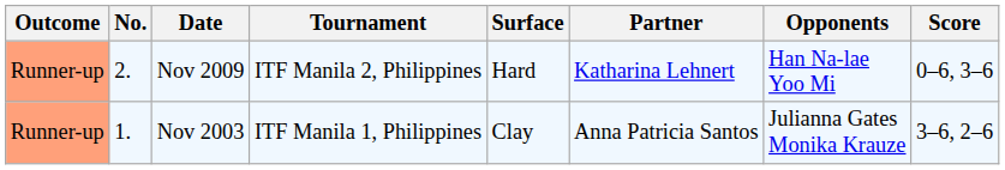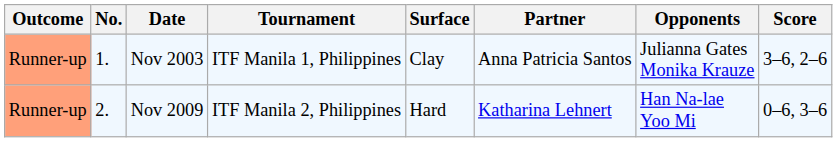 <table class="sortable wikitable" style=font-size:97%>
 <tr>
 <th>Outcome</th>
 <th>No.</th>
 <th>Date</th>
 <th>Tournament</th>
 <th>Surface</th>
 <th>Partner</th>
 <th>Opponents</th>
 <th>Score</th>
 </tr>
 <tr style="background:#f0f8ff;">
 <td bgcolor=FFA07A>Runner-up</td>
+<td>1.</td>
+<td>Nov 2003</td>
+<td>ITF Manila 1, Philippines</td>
+<td>Clay</td>
+<td> Anna Patricia Santos</td>
+<td> Julianna Gates <br>  <a href='#'>Monika Krauze</a></td>
+<td>3–6, 2–6</td>
+</tr>
+<tr style="background:#f0f8ff;">
+<td bgcolor=FFA07A>Runner-up</td>
 <td>2.</td>
 <td>Nov 2009</td>
 <td>ITF Manila 2, Philippines</td>
 <td>Hard</td>
 <td> <a href='#'>Katharina Lehnert</a></td>
 <td> <a href='#'>Han Na-lae</a> <br>  <a href='#'>Yoo Mi</a></td>
 <td>0–6, 3–6</td>
 </tr>
-<tr style="background:#f0f8ff;">
-<td bgcolor=FFA07A>Runner-up</td>
-<td>1.</td>
-<td>Nov 2003</td>
-<td>ITF Manila 1, Philippines</td>
-<td>Clay</td>
-<td> Anna Patricia Santos</td>
-<td> Julianna Gates <br>  <a href='#'>Monika Krauze</a></td>
-<td>3–6, 2–6</td>
-</tr>
 </table>
